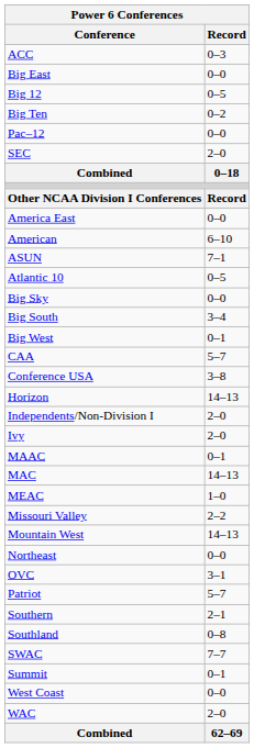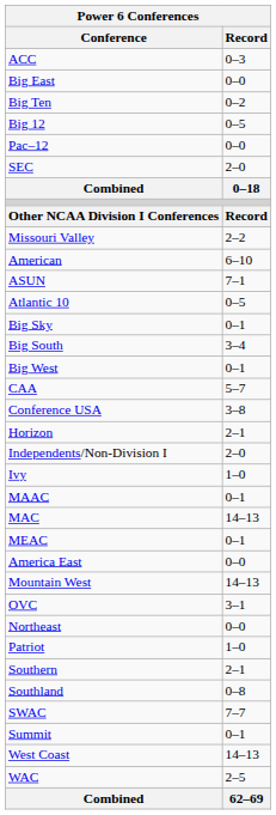 <table class="wikitable">
 <tr>
 <th colspan="2">Power 6 Conferences</th>
 </tr>
 <tr>
 <th>Conference</th>
 <th>Record</th>
 </tr>
 <tr>
 <td><a href='#'>ACC</a></td>
 <td>0–3</td>
 </tr>
 <tr>
 <td><a href='#'>Big East</a></td>
 <td>0–0</td>
 </tr>
 <tr>
+<td><a href='#'>Big Ten</a></td>
+<td>0–2</td>
+</tr>
+<tr>
 <td><a href='#'>Big 12</a></td>
 <td>0–5</td>
-</tr>
-<tr>
-<td><a href='#'>Big Ten</a></td>
-<td>0–2</td>
 </tr>
 <tr>
 <td><a href='#'>Pac–12</a></td>
 <td>0–0</td>
 </tr>
 <tr>
 <td><a href='#'>SEC</a></td>
 <td>2–0</td>
 </tr>
 <tr>
 <th align="left">Combined</th>
 <th align="left">0–18</th>
 </tr>
 <tr>
 <th colspan="2" style="background:lightgrey;"></th>
 </tr>
 <tr>
 <th>Other NCAA Division I Conferences</th>
 <th>Record</th>
 </tr>
 <tr>
-<td><a href='#'>America East</a></td>
-<td>0–0</td>
+<td><a href='#'>Missouri Valley</a></td>
+<td>2–2</td>
 </tr>
 <tr>
 <td><a href='#'>American</a></td>
 <td>6–10</td>
 </tr>
 <tr>
 <td><a href='#'>ASUN</a></td>
 <td>7–1</td>
 </tr>
 <tr>
 <td><a href='#'>Atlantic 10</a></td>
 <td>0–5</td>
 </tr>
 <tr>
 <td><a href='#'>Big Sky</a></td>
-<td>0–0</td>
+<td>0–1</td>
 </tr>
 <tr>
 <td><a href='#'>Big South</a></td>
 <td>3–4</td>
 </tr>
 <tr>
 <td><a href='#'>Big West</a></td>
 <td>0–1</td>
 </tr>
 <tr>
 <td><a href='#'>CAA</a></td>
 <td>5–7</td>
 </tr>
 <tr>
 <td><a href='#'>Conference USA</a></td>
 <td>3–8</td>
 </tr>
 <tr>
 <td><a href='#'>Horizon</a></td>
-<td>14–13</td>
+<td>2–1</td>
 </tr>
 <tr>
 <td><a href='#'>Independents</a>/Non-Division I</td>
 <td>2–0</td>
 </tr>
 <tr>
 <td><a href='#'>Ivy</a></td>
-<td>2–0</td>
+<td>1–0</td>
 </tr>
 <tr>
 <td><a href='#'>MAAC</a></td>
 <td>0–1</td>
 </tr>
 <tr>
 <td><a href='#'>MAC</a></td>
 <td>14–13</td>
 </tr>
 <tr>
 <td><a href='#'>MEAC</a></td>
-<td>1–0</td>
+<td>0–1</td>
 </tr>
 <tr>
-<td><a href='#'>Missouri Valley</a></td>
-<td>2–2</td>
+<td><a href='#'>America East</a></td>
+<td>0–0</td>
 </tr>
 <tr>
 <td><a href='#'>Mountain West</a></td>
 <td>14–13</td>
 </tr>
 <tr>
+<td><a href='#'>OVC</a></td>
+<td>3–1</td>
+</tr>
+<tr>
 <td><a href='#'>Northeast</a></td>
 <td>0–0</td>
 </tr>
 <tr>
-<td><a href='#'>OVC</a></td>
-<td>3–1</td>
-</tr>
-<tr>
 <td><a href='#'>Patriot</a></td>
-<td>5–7</td>
+<td>1–0</td>
 </tr>
 <tr>
 <td><a href='#'>Southern</a></td>
 <td>2–1</td>
 </tr>
 <tr>
 <td><a href='#'>Southland</a></td>
 <td>0–8</td>
 </tr>
 <tr>
 <td><a href='#'>SWAC</a></td>
 <td>7–7</td>
 </tr>
 <tr>
 <td><a href='#'>Summit</a></td>
 <td>0–1</td>
 </tr>
 <tr>
 <td><a href='#'>West Coast</a></td>
-<td>0–0</td>
+<td>14–13</td>
 </tr>
 <tr>
 <td><a href='#'>WAC</a></td>
-<td>2–0</td>
+<td>2–5</td>
 </tr>
 <tr>
 <th align="left">Combined</th>
 <th align="left">62–69</th>
 </tr>
 </table>
